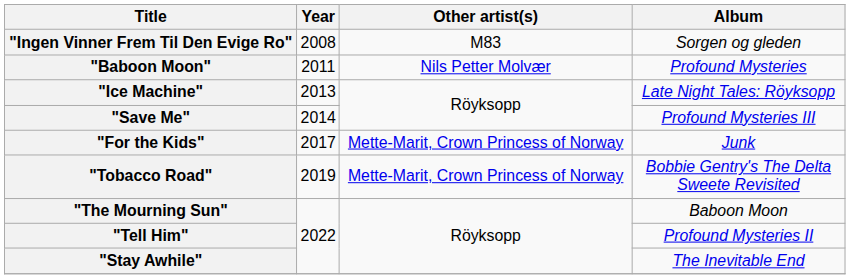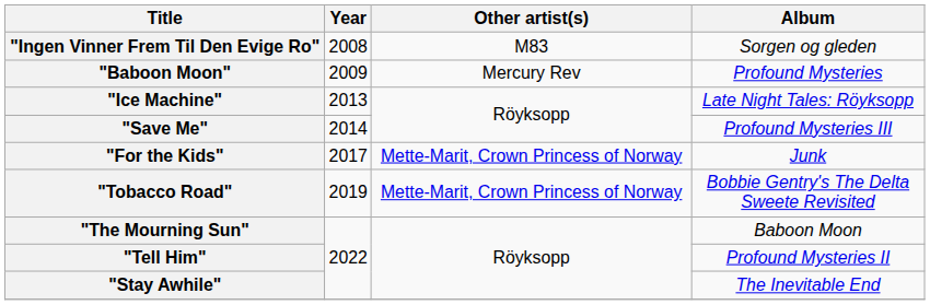 <table class="wikitable plainrowheaders" style="text-align:center;">
 <tr>
 <th scope="col" style="width:18em;">Title</th>
 <th scope="col" style="width:2em;">Year</th>
 <th scope="col" style="width:18em;">Other artist(s)</th>
 <th scope="col" style="width:13em;">Album</th>
 </tr>
 <tr>
 <th scope="row">"Ingen Vinner Frem Til Den Evige Ro"</th>
 <td>2008</td>
 <td>M83</td>
 <td><em>Sorgen og gleden</em></td>
 </tr>
 <tr>
 <th scope="row">"Baboon Moon"</th>
-<td>2011</td>
-<td><a href='#'>Nils Petter Molvær</a></td>
+<td>2009</td>
+<td>Mercury Rev</td>
 <td><em><a href='#'>Profound Mysteries</a></em></td>
 </tr>
 <tr>
 <th scope="row">"Ice Machine"</th>
 <td>2013</td>
 <td rowspan="2">Röyksopp</td>
 <td><em><a href='#'>Late Night Tales: Röyksopp</a></em></td>
 </tr>
 <tr>
 <th scope="row">"Save Me"</th>
 <td>2014</td>
 <td><em><a href='#'>Profound Mysteries III</a></em></td>
 </tr>
 <tr>
 <th scope="row">"For the Kids"</th>
 <td>2017</td>
 <td><a href='#'>Mette-Marit, Crown Princess of Norway</a></td>
 <td><em><a href='#'>Junk</a></em></td>
 </tr>
 <tr>
 <th scope="row">"Tobacco Road"</th>
 <td>2019</td>
 <td><a href='#'>Mette-Marit, Crown Princess of Norway</a></td>
 <td><em><a href='#'>Bobbie Gentry's The Delta Sweete Revisited</a></em></td>
 </tr>
 <tr>
 <th scope="row">"The Mourning Sun"</th>
 <td rowspan="3">2022</td>
 <td rowspan="3">Röyksopp</td>
 <td><em>Baboon Moon</em></td>
 </tr>
 <tr>
 <th scope="row">"Tell Him"</th>
 <td><em><a href='#'>Profound Mysteries II</a></em></td>
 </tr>
 <tr>
 <th scope="row">"Stay Awhile"</th>
 <td><em><a href='#'>The Inevitable End</a></em></td>
 </tr>
 <tr>
 </tr>
 </table>
